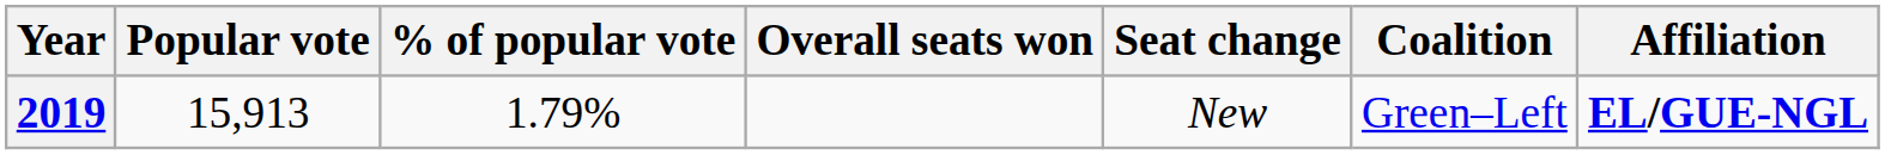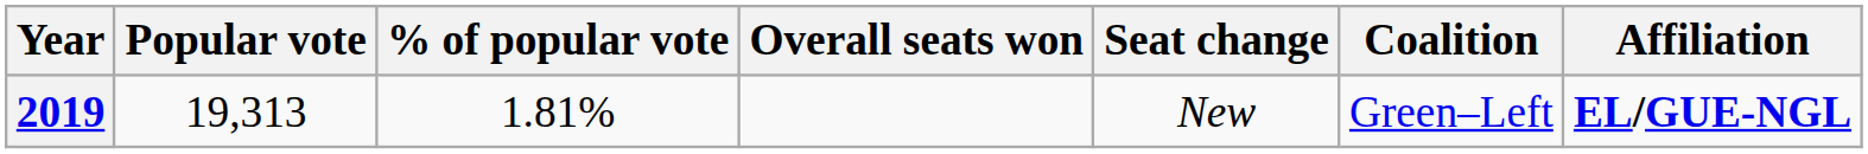 <table class="wikitable" style="text-align:center">
 <tr>
 <th>Year</th>
 <th>Popular vote<br></th>
 <th>% of popular vote</th>
 <th>Overall seats won</th>
 <th>Seat change</th>
 <th>Coalition</th>
 <th>Affiliation</th>
 </tr>
 <tr>
 <th><a href='#'>2019</a></th>
-<td>15,913</td>
-<td>1.79%</td>
+<td>19,313</td>
+<td>1.81%</td>
 <td></td>
 <td><em>New</em></td>
 <td><a href='#'>Green–Left</a></td>
 <td><strong><a href='#'>EL</a>/<a href='#'>GUE-NGL</a></strong></td>
 </tr>
 </table>
